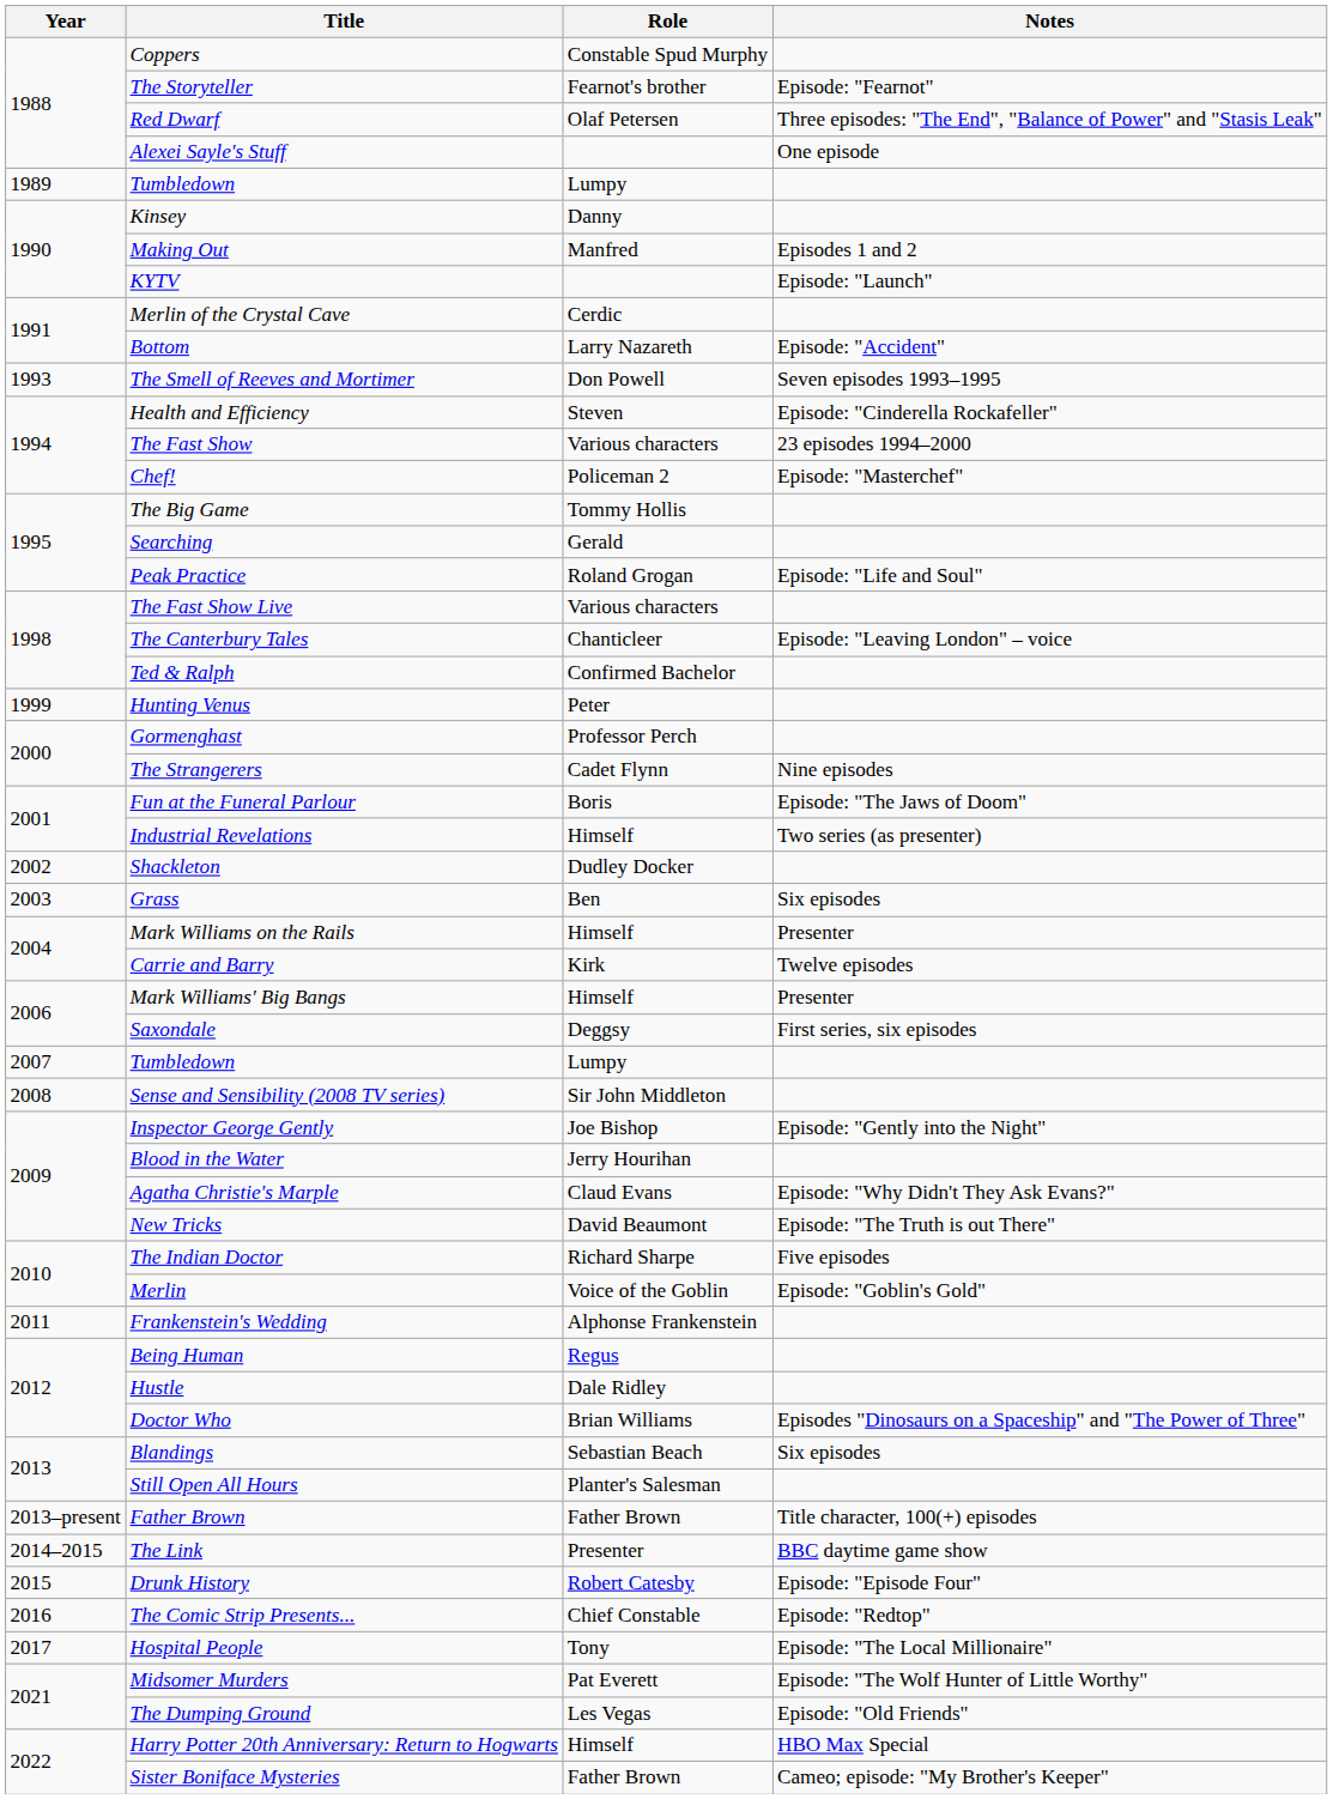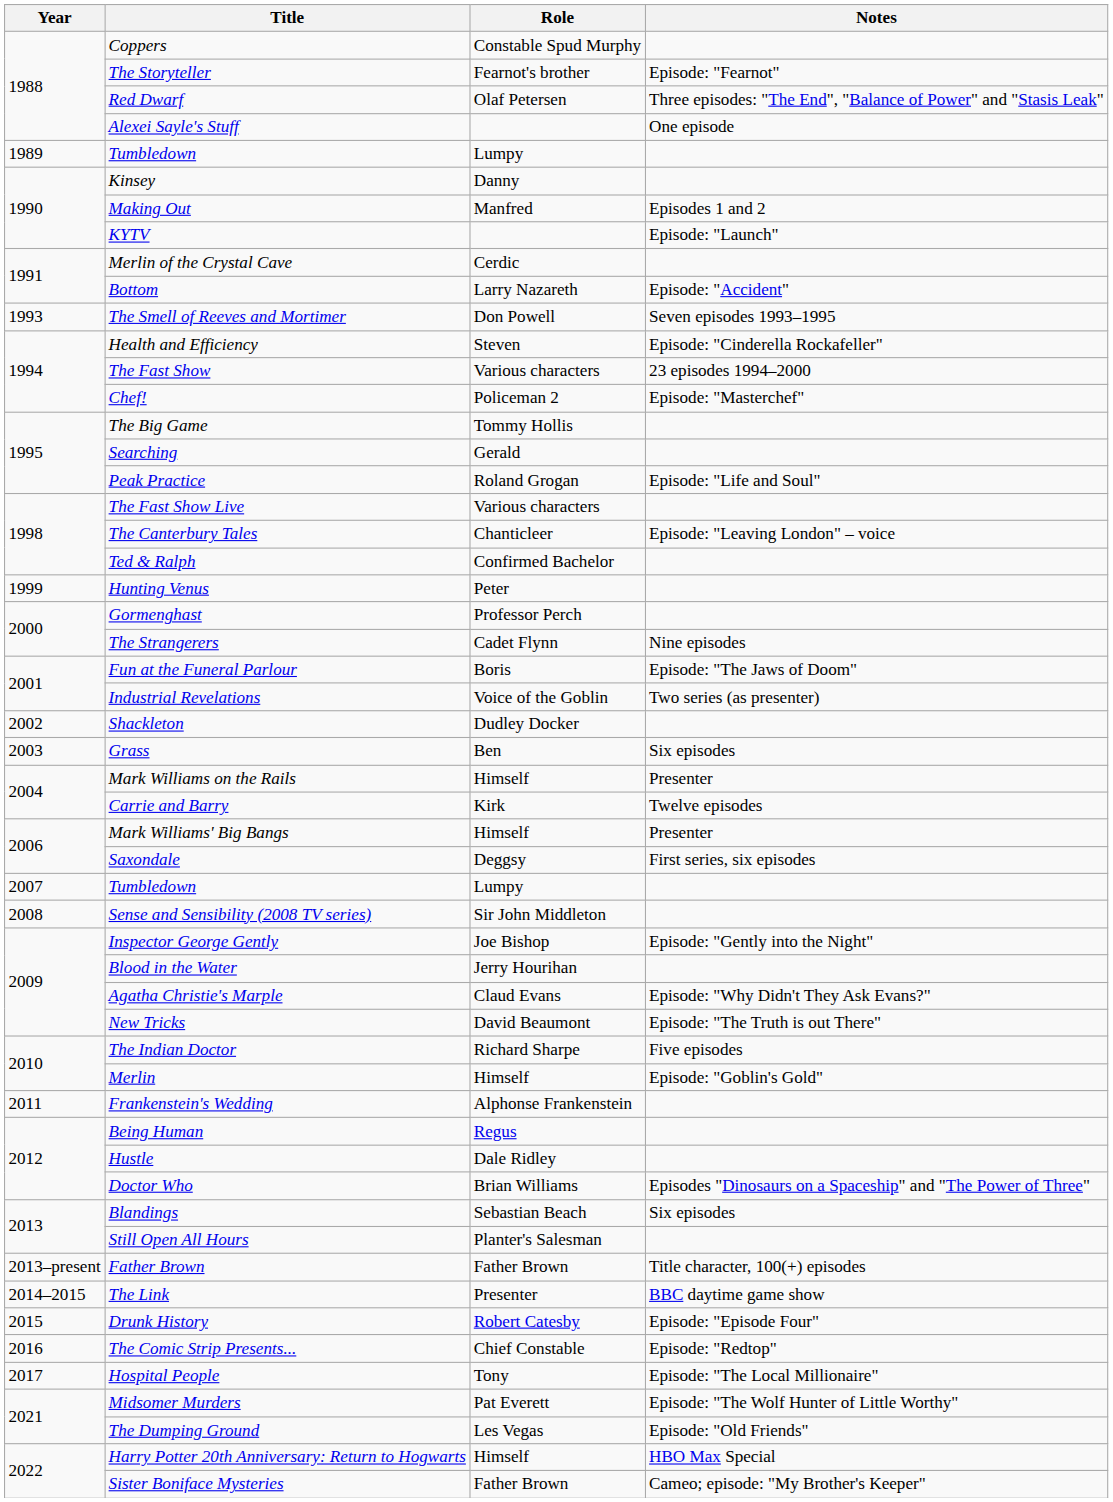 <table class="wikitable">
 <tr>
 <th>Year</th>
 <th>Title</th>
 <th>Role</th>
 <th>Notes</th>
 </tr>
 <tr>
 <td rowspan=4>1988</td>
 <td><em>Coppers</em></td>
 <td>Constable Spud Murphy</td>
 <td></td>
 </tr>
 <tr>
 <td><em><a href='#'>The Storyteller</a></em></td>
 <td>Fearnot's brother</td>
 <td>Episode: "Fearnot"</td>
 </tr>
 <tr>
 <td><em><a href='#'>Red Dwarf</a></em></td>
 <td>Olaf Petersen</td>
 <td>Three episodes: "<a href='#'>The End</a>", "<a href='#'>Balance of Power</a>" and "<a href='#'>Stasis Leak</a>"</td>
 </tr>
 <tr>
 <td><em><a href='#'>Alexei Sayle's Stuff</a></em></td>
 <td></td>
 <td>One episode</td>
 </tr>
 <tr>
 <td>1989</td>
 <td><em><a href='#'>Tumbledown</a></em></td>
 <td>Lumpy</td>
 <td></td>
 </tr>
 <tr>
 <td rowspan=3>1990</td>
 <td><em>Kinsey</em></td>
 <td>Danny</td>
 <td></td>
 </tr>
 <tr>
 <td><em><a href='#'>Making Out</a></em></td>
 <td>Manfred</td>
 <td>Episodes 1 and 2</td>
 </tr>
 <tr>
 <td><em><a href='#'>KYTV</a></em></td>
 <td></td>
 <td>Episode: "Launch"</td>
 </tr>
 <tr>
 <td rowspan=2>1991</td>
 <td><em>Merlin of the Crystal Cave</em></td>
 <td>Cerdic</td>
 <td></td>
 </tr>
 <tr>
 <td><em><a href='#'>Bottom</a></em></td>
 <td>Larry Nazareth</td>
 <td>Episode: "<a href='#'>Accident</a>"</td>
 </tr>
 <tr>
 <td>1993</td>
 <td><em><a href='#'>The Smell of Reeves and Mortimer</a></em></td>
 <td>Don Powell</td>
 <td>Seven episodes 1993–1995</td>
 </tr>
 <tr>
 <td rowspan=3>1994</td>
 <td><em>Health and Efficiency</em></td>
 <td>Steven</td>
 <td>Episode: "Cinderella Rockafeller"</td>
 </tr>
 <tr>
 <td><em><a href='#'>The Fast Show</a></em></td>
 <td>Various characters</td>
 <td>23 episodes 1994–2000</td>
 </tr>
 <tr>
 <td><em><a href='#'>Chef!</a></em></td>
 <td>Policeman 2</td>
 <td>Episode: "Masterchef"</td>
 </tr>
 <tr>
 <td rowspan=3>1995</td>
 <td><em>The Big Game</em></td>
 <td>Tommy Hollis</td>
 <td></td>
 </tr>
 <tr>
 <td><em><a href='#'>Searching</a></em></td>
 <td>Gerald</td>
 <td></td>
 </tr>
 <tr>
 <td><em><a href='#'>Peak Practice</a></em></td>
 <td>Roland Grogan</td>
 <td>Episode: "Life and Soul"</td>
 </tr>
 <tr>
 <td rowspan=3>1998</td>
 <td><em><a href='#'>The Fast Show Live</a></em></td>
 <td>Various characters</td>
 <td></td>
 </tr>
 <tr>
 <td><em><a href='#'>The Canterbury Tales</a></em></td>
 <td>Chanticleer</td>
 <td>Episode: "Leaving London" – voice</td>
 </tr>
 <tr>
 <td><em><a href='#'>Ted & Ralph</a></em></td>
 <td>Confirmed Bachelor</td>
 <td></td>
 </tr>
 <tr>
 <td>1999</td>
 <td><em><a href='#'>Hunting Venus</a></em></td>
 <td>Peter</td>
 <td></td>
 </tr>
 <tr>
 <td rowspan=2>2000</td>
 <td><em><a href='#'>Gormenghast</a></em></td>
 <td>Professor Perch</td>
 <td></td>
 </tr>
 <tr>
 <td><em><a href='#'>The Strangerers</a></em></td>
 <td>Cadet Flynn</td>
 <td>Nine episodes</td>
 </tr>
 <tr>
 <td rowspan=2>2001</td>
 <td><em><a href='#'>Fun at the Funeral Parlour</a></em></td>
 <td>Boris</td>
 <td>Episode: "The Jaws of Doom"</td>
 </tr>
 <tr>
 <td><em><a href='#'>Industrial Revelations</a></em></td>
-<td>Himself</td>
+<td>Voice of the Goblin</td>
 <td>Two series (as presenter)</td>
 </tr>
 <tr>
 <td>2002</td>
 <td><em><a href='#'>Shackleton</a></em></td>
 <td>Dudley Docker</td>
 <td></td>
 </tr>
 <tr>
 <td>2003</td>
 <td><a href='#'><em>Grass</em></a></td>
 <td>Ben</td>
 <td>Six episodes</td>
 </tr>
 <tr>
 <td rowspan=2>2004</td>
 <td><em>Mark Williams on the Rails</em></td>
 <td>Himself</td>
 <td>Presenter</td>
 </tr>
 <tr>
 <td><em><a href='#'>Carrie and Barry</a></em></td>
 <td>Kirk</td>
 <td>Twelve episodes</td>
 </tr>
 <tr>
 <td rowspan=2>2006</td>
 <td><em>Mark Williams' Big Bangs</em></td>
 <td>Himself</td>
 <td>Presenter</td>
 </tr>
 <tr>
 <td><em><a href='#'>Saxondale</a></em></td>
 <td>Deggsy</td>
 <td>First series, six episodes</td>
 </tr>
 <tr>
 <td>2007</td>
 <td><em><a href='#'>Tumbledown</a></em></td>
 <td>Lumpy</td>
 <td></td>
 </tr>
 <tr>
 <td>2008</td>
 <td><em><a href='#'>Sense and Sensibility (2008 TV series)</a></em></td>
 <td>Sir John Middleton</td>
 <td></td>
 </tr>
 <tr>
 <td rowspan=4>2009</td>
 <td><em><a href='#'>Inspector George Gently</a></em></td>
 <td>Joe Bishop</td>
 <td>Episode: "Gently into the Night"</td>
 </tr>
 <tr>
 <td><em><a href='#'>Blood in the Water</a></em></td>
 <td>Jerry Hourihan</td>
 <td></td>
 </tr>
 <tr>
 <td><em><a href='#'>Agatha Christie's Marple</a></em></td>
 <td>Claud Evans</td>
 <td>Episode: "Why Didn't They Ask Evans?"</td>
 </tr>
 <tr>
 <td><em><a href='#'>New Tricks</a></em></td>
 <td>David Beaumont</td>
 <td>Episode: "The Truth is out There"</td>
 </tr>
 <tr>
 <td rowspan="2">2010</td>
 <td><em><a href='#'>The Indian Doctor</a></em></td>
 <td>Richard Sharpe</td>
 <td>Five episodes</td>
 </tr>
 <tr>
 <td><a href='#'><em>Merlin</em></a></td>
-<td>Voice of the Goblin</td>
+<td>Himself</td>
 <td>Episode: "Goblin's Gold"</td>
 </tr>
 <tr>
 <td>2011</td>
 <td><em><a href='#'>Frankenstein's Wedding</a></em></td>
 <td>Alphonse Frankenstein</td>
 <td></td>
 </tr>
 <tr>
 <td rowspan=3>2012</td>
 <td><em><a href='#'>Being Human</a></em></td>
 <td><a href='#'>Regus</a></td>
 <td></td>
 </tr>
 <tr>
 <td><em><a href='#'>Hustle</a></em></td>
 <td>Dale Ridley</td>
 <td></td>
 </tr>
 <tr>
 <td><em><a href='#'>Doctor Who</a></em></td>
 <td>Brian Williams</td>
 <td>Episodes "<a href='#'>Dinosaurs on a Spaceship</a>" and "<a href='#'>The Power of Three</a>"</td>
 </tr>
 <tr>
 <td rowspan=2>2013</td>
 <td><em><a href='#'>Blandings</a></em></td>
 <td>Sebastian Beach</td>
 <td>Six episodes</td>
 </tr>
 <tr>
 <td><em><a href='#'>Still Open All Hours</a></em></td>
 <td>Planter's Salesman</td>
 <td></td>
 </tr>
 <tr>
 <td>2013–present</td>
 <td><em><a href='#'>Father Brown</a></em></td>
 <td>Father Brown</td>
 <td>Title character, 100(+) episodes</td>
 </tr>
 <tr>
 <td>2014–2015</td>
 <td><em><a href='#'>The Link</a></em></td>
 <td>Presenter</td>
 <td><a href='#'>BBC</a> daytime game show</td>
 </tr>
 <tr>
 <td>2015</td>
 <td><em><a href='#'>Drunk History</a></em></td>
 <td><a href='#'>Robert Catesby</a></td>
 <td>Episode: "Episode Four"</td>
 </tr>
 <tr>
 <td>2016</td>
 <td><em><a href='#'>The Comic Strip Presents...</a></em></td>
 <td>Chief Constable</td>
 <td>Episode: "Redtop"</td>
 </tr>
 <tr>
 <td>2017</td>
 <td><em><a href='#'>Hospital People</a></em></td>
 <td>Tony</td>
 <td>Episode: "The Local Millionaire"</td>
 </tr>
 <tr>
 <td rowspan=2>2021</td>
 <td><em><a href='#'>Midsomer Murders</a></em></td>
 <td>Pat Everett</td>
 <td>Episode: "The Wolf Hunter of Little Worthy"</td>
 </tr>
 <tr>
 <td><em><a href='#'>The Dumping Ground</a></em></td>
 <td>Les Vegas</td>
 <td>Episode: "Old Friends"</td>
 </tr>
 <tr>
 <td rowspan="2">2022</td>
 <td><em><a href='#'>Harry Potter 20th Anniversary: Return to Hogwarts</a></em></td>
 <td>Himself</td>
 <td><a href='#'>HBO Max</a> Special</td>
 </tr>
 <tr>
 <td><em><a href='#'>Sister Boniface Mysteries</a></em></td>
 <td>Father Brown</td>
 <td>Cameo; episode: "My Brother's Keeper"</td>
 </tr>
 </table>
